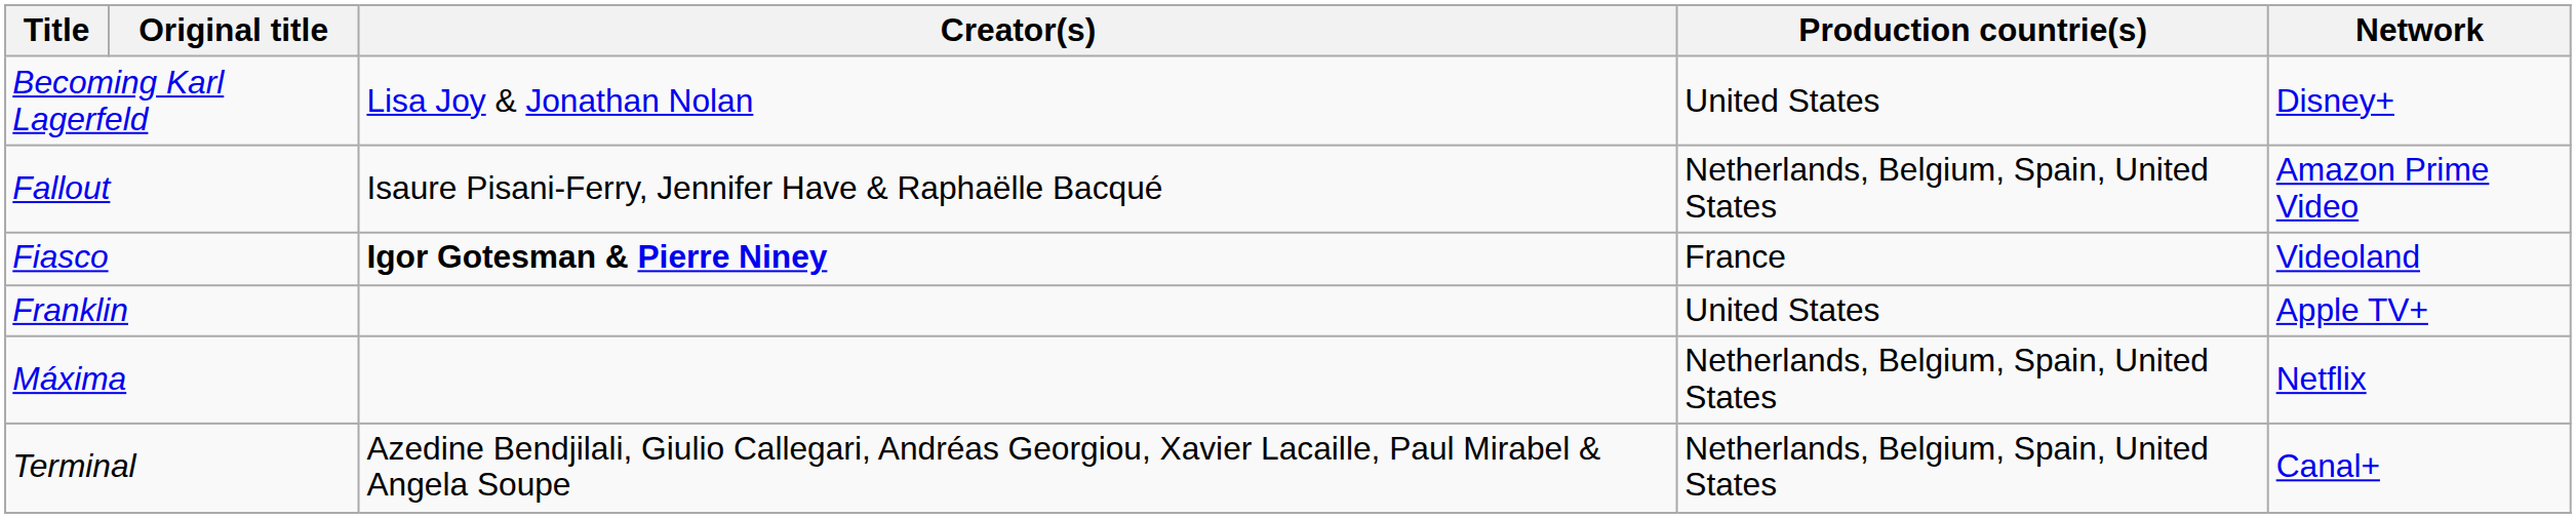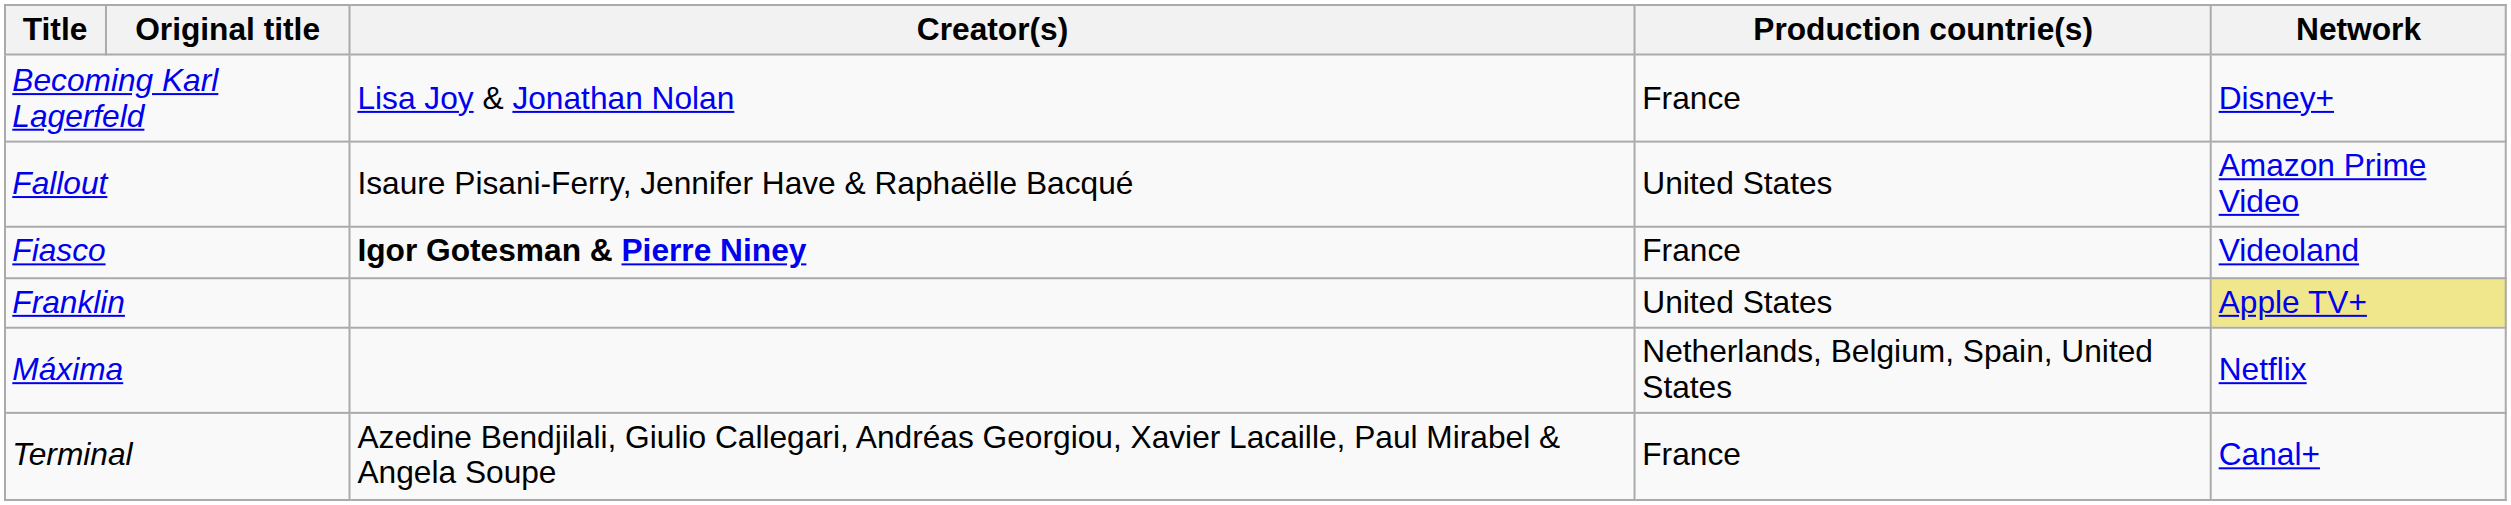 <table class="sortable wikitable" style="width:100%; margin-bottom:4px">
 <tr>
 <th>Title</th>
 <th>Original title</th>
 <th>Creator(s)</th>
 <th>Production countrie(s)</th>
 <th>Network</th>
 </tr>
 <tr>
 <td colspan="2"><em><a href='#'>Becoming Karl Lagerfeld</a></em></td>
 <td><a href='#'>Lisa Joy</a> & <a href='#'>Jonathan Nolan</a></td>
-<td>United States</td>
+<td>France</td>
 <td><a href='#'>Disney+</a></td>
 </tr>
 <tr>
 <td colspan="2"><em><a href='#'>Fallout</a></em></td>
 <td>Isaure Pisani-Ferry, Jennifer Have & Raphaëlle Bacqué</td>
-<td>Netherlands, Belgium, Spain, United States</td>
+<td>United States</td>
 <td><a href='#'>Amazon Prime Video</a></td>
 </tr>
 <tr>
 <td colspan="2"><em><a href='#'>Fiasco</a></em></td>
 <td><strong>Igor Gotesman & <a href='#'>Pierre Niney</a></strong></td>
 <td>France</td>
 <td><a href='#'>Videoland</a></td>
 </tr>
 <tr>
 <td colspan="2"><em><a href='#'>Franklin</a></em></td>
 <td></td>
 <td>United States</td>
-<td><a href='#'>Apple TV+</a></td>
+<td style="background: khaki;"><a href='#'>Apple TV+</a></td>
 </tr>
 <tr>
 <td colspan="2"><em><a href='#'>Máxima</a></em></td>
 <td></td>
 <td>Netherlands, Belgium, Spain, United States</td>
 <td><a href='#'>Netflix</a></td>
 </tr>
 <tr>
 <td colspan="2"><em>Terminal</em></td>
 <td>Azedine Bendjilali, Giulio Callegari, Andréas Georgiou, Xavier Lacaille, Paul Mirabel & Angela Soupe</td>
-<td>Netherlands, Belgium, Spain, United States</td>
+<td>France</td>
 <td><a href='#'>Canal+</a></td>
 </tr>
 </table>
